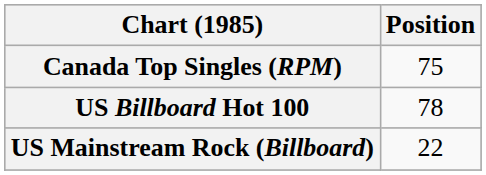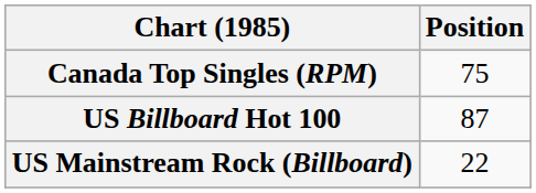 <table class="wikitable sortable plainrowheaders" style="text-align:center">
 <tr>
 <th scope="col">Chart (1985)</th>
 <th scope="col">Position</th>
 </tr>
 <tr>
 <th scope="row">Canada Top Singles (<em>RPM</em>)</th>
 <td>75</td>
 </tr>
 <tr>
 <th scope="row">US <em>Billboard</em> Hot 100</th>
-<td>78</td>
+<td>87</td>
 </tr>
 <tr>
 <th scope="row">US Mainstream Rock (<em>Billboard</em>)</th>
 <td>22</td>
 </tr>
 </table>
